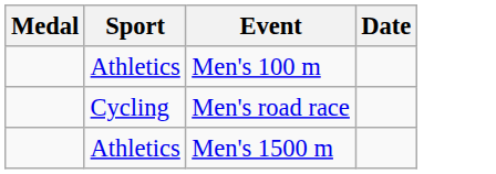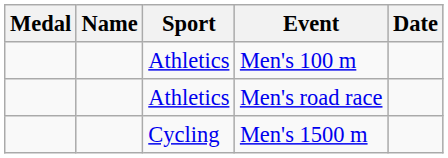 <table class="wikitable sortable" style="font-size:95%">
 <tr>
 <th>Medal</th>
+<th>Name</th>
 <th>Sport</th>
 <th>Event</th>
 <th>Date</th>
 </tr>
 <tr>
+<td></td>
 <td></td>
 <td><a href='#'>Athletics</a></td>
 <td><a href='#'>Men's 100 m</a></td>
 <td></td>
 </tr>
 <tr>
 <td></td>
-<td><a href='#'>Cycling</a></td>
+<td></td>
+<td><a href='#'>Athletics</a></td>
 <td><a href='#'>Men's road race</a></td>
 <td></td>
 </tr>
 <tr>
 <td></td>
-<td><a href='#'>Athletics</a></td>
+<td></td>
+<td><a href='#'>Cycling</a></td>
 <td><a href='#'>Men's 1500 m</a></td>
 <td></td>
 </tr>
 </table>
